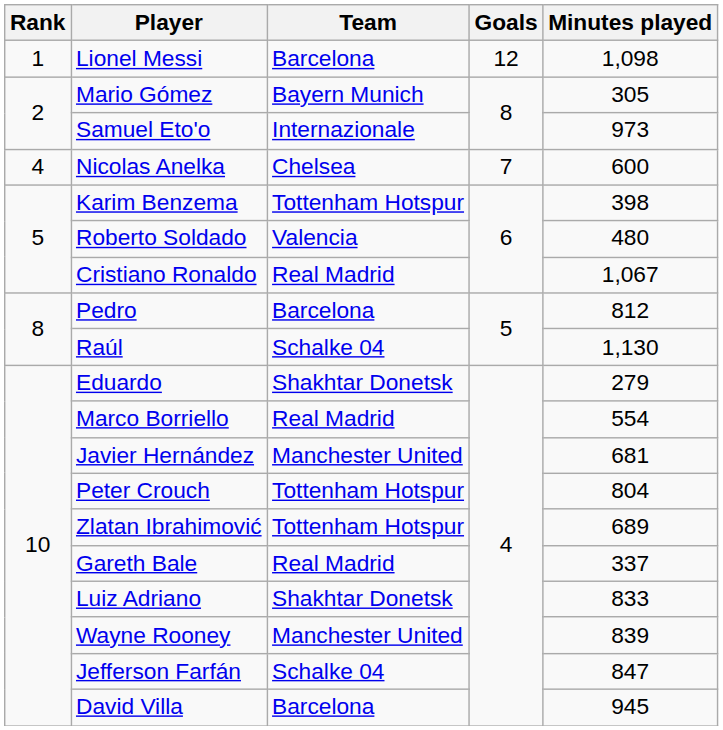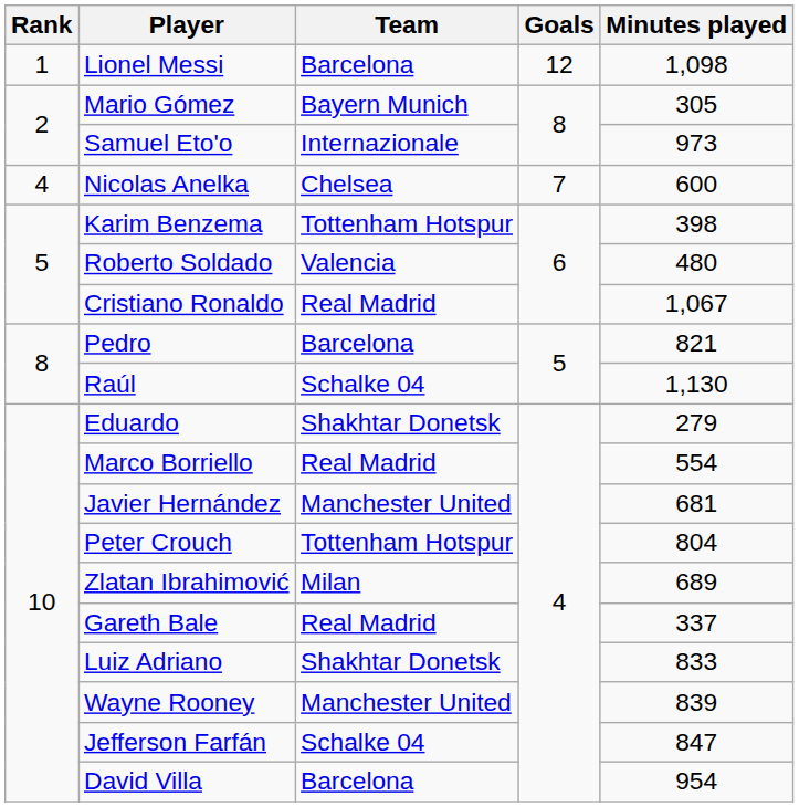 <table class="wikitable" style="text-align:center">
 <tr>
 <th>Rank</th>
 <th>Player</th>
 <th>Team</th>
 <th>Goals</th>
 <th>Minutes played</th>
 </tr>
 <tr>
 <td>1</td>
 <td align=left> <a href='#'>Lionel Messi</a></td>
 <td align=left> <a href='#'>Barcelona</a></td>
 <td>12</td>
 <td>1,098</td>
 </tr>
 <tr>
 <td rowspan=2>2</td>
 <td align=left> <a href='#'>Mario Gómez</a></td>
 <td align=left> <a href='#'>Bayern Munich</a></td>
 <td rowspan=2>8</td>
 <td>305</td>
 </tr>
 <tr>
 <td align=left> <a href='#'>Samuel Eto'o</a></td>
 <td align=left> <a href='#'>Internazionale</a></td>
 <td>973</td>
 </tr>
 <tr>
 <td>4</td>
 <td align=left> <a href='#'>Nicolas Anelka</a></td>
 <td align=left> <a href='#'>Chelsea</a></td>
 <td>7</td>
 <td>600</td>
 </tr>
 <tr>
 <td rowspan=3>5</td>
 <td align=left> <a href='#'>Karim Benzema</a></td>
 <td align=left> <a href='#'>Tottenham Hotspur</a></td>
 <td rowspan=3>6</td>
 <td>398</td>
 </tr>
 <tr>
 <td align=left> <a href='#'>Roberto Soldado</a></td>
 <td align=left> <a href='#'>Valencia</a></td>
 <td>480</td>
 </tr>
 <tr>
 <td align=left> <a href='#'>Cristiano Ronaldo</a></td>
 <td align=left> <a href='#'>Real Madrid</a></td>
 <td>1,067</td>
 </tr>
 <tr>
 <td rowspan=2>8</td>
 <td align=left> <a href='#'>Pedro</a></td>
 <td align=left> <a href='#'>Barcelona</a></td>
 <td rowspan=2>5</td>
-<td>812</td>
+<td>821</td>
 </tr>
 <tr>
 <td align=left> <a href='#'>Raúl</a></td>
 <td align=left> <a href='#'>Schalke 04</a></td>
 <td>1,130</td>
 </tr>
 <tr>
 <td rowspan=10>10</td>
 <td align=left> <a href='#'>Eduardo</a></td>
 <td align=left> <a href='#'>Shakhtar Donetsk</a></td>
 <td rowspan=10>4</td>
 <td>279</td>
 </tr>
 <tr>
 <td align=left> <a href='#'>Marco Borriello</a></td>
 <td align=left> <a href='#'>Real Madrid</a></td>
 <td>554</td>
 </tr>
 <tr>
 <td align=left> <a href='#'>Javier Hernández</a></td>
 <td align=left> <a href='#'>Manchester United</a></td>
 <td>681</td>
 </tr>
 <tr>
 <td align=left> <a href='#'>Peter Crouch</a></td>
 <td align=left> <a href='#'>Tottenham Hotspur</a></td>
 <td>804</td>
 </tr>
 <tr>
 <td align=left> <a href='#'>Zlatan Ibrahimović</a></td>
-<td align=left> <a href='#'>Tottenham Hotspur</a></td>
+<td align=left> <a href='#'>Milan</a></td>
 <td>689</td>
 </tr>
 <tr>
 <td align=left> <a href='#'>Gareth Bale</a></td>
 <td align=left> <a href='#'>Real Madrid</a></td>
 <td>337</td>
 </tr>
 <tr>
 <td align=left> <a href='#'>Luiz Adriano</a></td>
 <td align=left> <a href='#'>Shakhtar Donetsk</a></td>
 <td>833</td>
 </tr>
 <tr>
 <td align=left> <a href='#'>Wayne Rooney</a></td>
 <td align=left> <a href='#'>Manchester United</a></td>
 <td>839</td>
 </tr>
 <tr>
 <td align=left> <a href='#'>Jefferson Farfán</a></td>
 <td align=left> <a href='#'>Schalke 04</a></td>
 <td>847</td>
 </tr>
 <tr>
 <td align=left> <a href='#'>David Villa</a></td>
 <td align=left> <a href='#'>Barcelona</a></td>
-<td>945</td>
+<td>954</td>
 </tr>
 </table>
